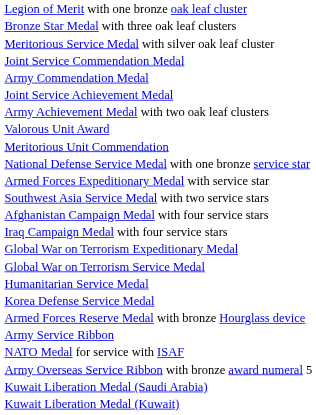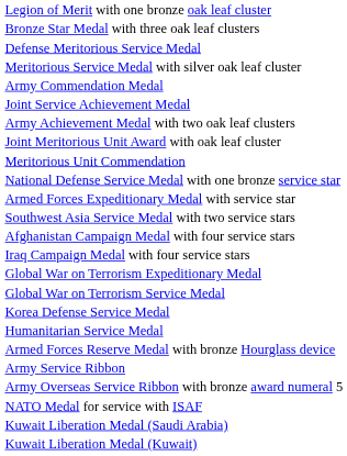 <table>
 <tr>
 <td></td>
 <td><a href='#'>Legion of Merit</a> with one bronze <a href='#'>oak leaf cluster</a></td>
 </tr>
 <tr>
 <td><span></span><span></span><span></span></td>
 <td><a href='#'>Bronze Star Medal</a> with three oak leaf clusters</td>
 </tr>
 <tr>
 <td></td>
-<td><a href='#'>Meritorious Service Medal</a> with silver oak leaf cluster</td>
+<td><a href='#'>Defense Meritorious Service Medal</a></td>
 </tr>
 <tr>
 <td></td>
-<td><a href='#'>Joint Service Commendation Medal</a></td>
+<td><a href='#'>Meritorious Service Medal</a> with silver oak leaf cluster</td>
 </tr>
 <tr>
 <td></td>
 <td><a href='#'>Army Commendation Medal</a></td>
 </tr>
 <tr>
 <td></td>
 <td><a href='#'>Joint Service Achievement Medal</a></td>
 </tr>
 <tr>
 <td><span></span><span></span></td>
 <td><a href='#'>Army Achievement Medal</a> with two oak leaf clusters</td>
 </tr>
 <tr>
 <td></td>
-<td><a href='#'>Valorous Unit Award</a></td>
+<td><a href='#'>Joint Meritorious Unit Award</a> with oak leaf cluster</td>
 </tr>
 <tr>
 <td></td>
 <td><a href='#'>Meritorious Unit Commendation</a></td>
 </tr>
 <tr>
 <td></td>
 <td><a href='#'>National Defense Service Medal</a> with one bronze <a href='#'>service star</a></td>
 </tr>
 <tr>
 <td></td>
 <td><a href='#'>Armed Forces Expeditionary Medal</a> with service star</td>
 </tr>
 <tr>
 <td><span></span><span></span></td>
 <td><a href='#'>Southwest Asia Service Medal</a> with two service stars</td>
 </tr>
 <tr>
 <td><span></span><span></span><span></span><span></span></td>
 <td><a href='#'>Afghanistan Campaign Medal</a> with four service stars</td>
 </tr>
 <tr>
 <td><span></span><span></span><span></span><span></span></td>
 <td><a href='#'>Iraq Campaign Medal</a> with four service stars</td>
 </tr>
 <tr>
 <td></td>
 <td><a href='#'>Global War on Terrorism Expeditionary Medal</a></td>
 </tr>
 <tr>
 <td></td>
 <td><a href='#'>Global War on Terrorism Service Medal</a></td>
 </tr>
 <tr>
 <td></td>
-<td><a href='#'>Humanitarian Service Medal</a></td>
+<td><a href='#'>Korea Defense Service Medal</a></td>
 </tr>
 <tr>
 <td></td>
-<td><a href='#'>Korea Defense Service Medal</a></td>
+<td><a href='#'>Humanitarian Service Medal</a></td>
 </tr>
 <tr>
 <td><span></span></td>
 <td><a href='#'>Armed Forces Reserve Medal</a> with bronze <a href='#'>Hourglass device</a></td>
 </tr>
 <tr>
 <td></td>
 <td><a href='#'>Army Service Ribbon</a></td>
 </tr>
 <tr>
+<td><span></span></td>
+<td><a href='#'>Army Overseas Service Ribbon</a> with bronze <a href='#'>award numeral</a> 5</td>
+</tr>
+<tr>
 <td></td>
 <td><a href='#'>NATO Medal</a> for service with <a href='#'>ISAF</a></td>
-</tr>
-<tr>
-<td><span></span></td>
-<td><a href='#'>Army Overseas Service Ribbon</a> with bronze <a href='#'>award numeral</a> 5</td>
 </tr>
 <tr>
 <td></td>
 <td><a href='#'>Kuwait Liberation Medal (Saudi Arabia)</a></td>
 </tr>
 <tr>
 <td></td>
 <td><a href='#'>Kuwait Liberation Medal (Kuwait)</a></td>
 </tr>
 </table>
